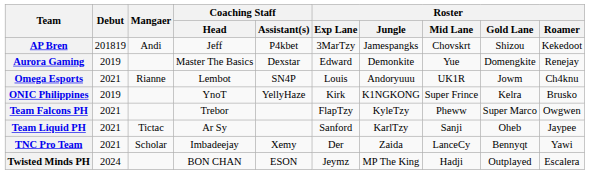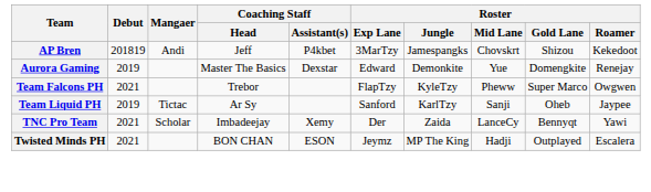 <table class="wikitable sortable" style="text-align:center; margin-left:auto; margin-right: auto;">
 <tr>
 <th rowspan="2">Team</th>
 <th rowspan="2">Debut</th>
 <th rowspan="2">Mangaer</th>
 <th colspan="2">Coaching Staff</th>
 <th colspan="5">Roster</th>
 </tr>
 <tr>
 <th>Head</th>
 <th>Assistant(s)</th>
 <th>Exp Lane</th>
 <th>Jungle</th>
 <th>Mid Lane</th>
 <th>Gold Lane</th>
 <th>Roamer</th>
 </tr>
 <tr>
 <th><a href='#'>AP Bren</a></th>
 <td>201819</td>
 <td>Andi</td>
 <td>Jeff</td>
 <td>P4kbet</td>
 <td>3MarTzy</td>
 <td>Jamespangks</td>
 <td>Chovskrt</td>
 <td>Shizou</td>
 <td>Kekedoot</td>
 </tr>
 <tr>
 <th><a href='#'>Aurora Gaming</a></th>
 <td>2019</td>
 <td></td>
 <td>Master The Basics</td>
 <td>Dexstar</td>
 <td>Edward</td>
 <td>Demonkite</td>
 <td>Yue</td>
 <td>Domengkite</td>
 <td>Renejay</td>
 </tr>
 <tr>
-<th><a href='#'>Omega Esports</a></th>
-<td>2021</td>
-<td>Rianne</td>
-<td>Lembot</td>
-<td>SN4P</td>
-<td>Louis</td>
-<td>Andoryuuu</td>
-<td>UK1R</td>
-<td>Jowm</td>
-<td>Ch4knu</td>
-</tr>
-<tr>
-<th><a href='#'>ONIC Philippines</a></th>
-<td 2019>2019</td>
-<td></td>
-<td>YnoT</td>
-<td>YellyHaze</td>
-<td>Kirk</td>
-<td>K1NGKONG</td>
-<td>Super Frince</td>
-<td>Kelra</td>
-<td>Brusko</td>
-</tr>
-<tr>
 <th><a href='#'>Team Falcons PH</a></th>
 <td>2021</td>
 <td></td>
 <td>Trebor</td>
 <td></td>
 <td>FlapTzy</td>
 <td>KyleTzy</td>
 <td>Pheww</td>
 <td>Super Marco</td>
 <td>Owgwen</td>
 </tr>
 <tr>
 <th><a href='#'>Team Liquid PH</a></th>
-<td>2021</td>
+<td>2019</td>
 <td>Tictac</td>
 <td>Ar Sy</td>
 <td></td>
 <td>Sanford</td>
 <td>KarlTzy</td>
 <td>Sanji</td>
 <td>Oheb</td>
 <td>Jaypee</td>
 </tr>
 <tr>
 <th><a href='#'>TNC Pro Team</a></th>
 <td>2021</td>
 <td>Scholar</td>
 <td>Imbadeejay</td>
 <td>Xemy</td>
 <td>Der</td>
 <td>Zaida</td>
 <td>LanceCy</td>
 <td>Bennyqt</td>
 <td>Yawi</td>
 </tr>
 <tr>
 <th>Twisted Minds PH</th>
-<td 2024>2024</td>
+<td 2024>2021</td>
 <td></td>
 <td>BON CHAN</td>
 <td>ESON</td>
 <td>Jeymz</td>
 <td>MP The King</td>
 <td>Hadji</td>
 <td>Outplayed</td>
 <td>Escalera</td>
 </tr>
 </table>
